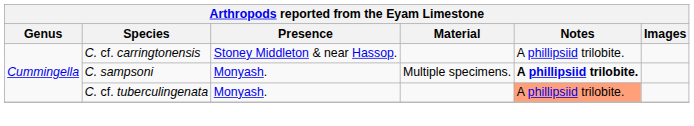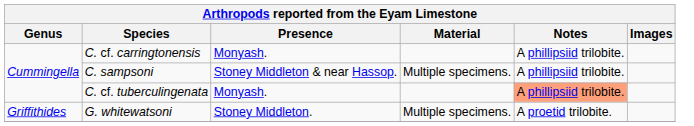 <table class="wikitable" align="center">
 <tr>
 <th colspan="6" align="center"><strong><a href='#'>Arthropods</a> reported from the Eyam Limestone</strong></th>
 </tr>
 <tr>
 <th>Genus</th>
 <th>Species</th>
 <th>Presence</th>
 <th><strong>Material</strong></th>
 <th>Notes</th>
 <th>Images</th>
 </tr>
 <tr>
 <td rowspan="3"><em><a href='#'>Cummingella</a></em></td>
 <td><em>C.</em> cf. <em>carringtonensis</em></td>
-<td><a href='#'>Stoney Middleton</a> & near <a href='#'>Hassop</a>.</td>
+<td><a href='#'>Monyash</a>.</td>
 <td></td>
 <td>A <a href='#'>phillipsiid</a> trilobite.</td>
 <td></td>
 </tr>
 <tr>
 <td><em>C. sampsoni</em></td>
-<td><a href='#'>Monyash</a>.</td>
+<td><a href='#'>Stoney Middleton</a> & near <a href='#'>Hassop</a>.</td>
 <td>Multiple specimens.</td>
-<td><strong>A <a href='#'>phillipsiid</a> trilobite.</strong></td>
+<td>A <a href='#'>phillipsiid</a> trilobite.</td>
 <td></td>
 </tr>
 <tr>
 <td><em>C.</em> cf. <em>tuberculingenata</em></td>
 <td><a href='#'>Monyash</a>.</td>
 <td></td>
 <td style="background: lightsalmon;">A <a href='#'>phillipsiid</a> trilobite.</td>
 <td></td>
 </tr>
 <tr>
+<td><em><a href='#'>Griffithides</a></em></td>
+<td><em>G. whitewatsoni</em></td>
+<td><a href='#'>Stoney Middleton</a>.</td>
+<td>Multiple specimens.</td>
+<td>A <a href='#'>proetid</a> trilobite.</td>
+<td></td>
+</tr>
+<tr>
 </tr>
 </table>
